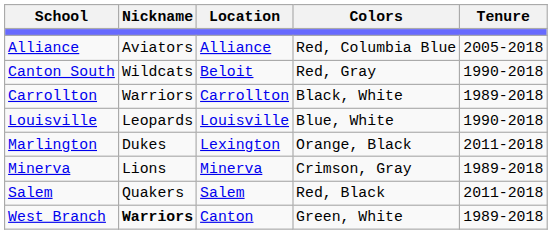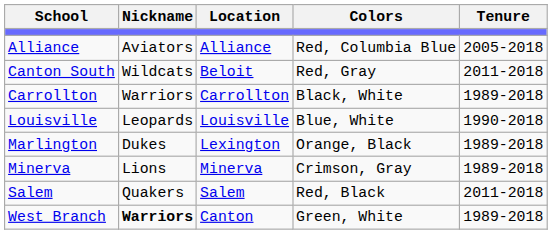 <table class="wikitable sortable">
 <tr>
 <th>School</th>
 <th>Nickname</th>
 <th>Location</th>
 <th>Colors</th>
 <th>Tenure</th>
 </tr>
 <tr>
 <th colspan="8" style="background:#676AFE;"></th>
 </tr>
 <tr>
 <td><a href='#'>Alliance</a></td>
 <td>Aviators</td>
 <td><a href='#'>Alliance</a></td>
 <td>Red, Columbia Blue <br> </td>
 <td>2005-2018</td>
 </tr>
 <tr>
 <td><a href='#'>Canton South</a></td>
 <td>Wildcats</td>
 <td><a href='#'>Beloit</a></td>
 <td>Red, Gray<br> </td>
-<td>1990-2018</td>
+<td>2011-2018</td>
 </tr>
 <tr>
 <td><a href='#'>Carrollton</a></td>
 <td>Warriors</td>
 <td><a href='#'>Carrollton</a></td>
 <td>Black, White<br> </td>
 <td>1989-2018</td>
 </tr>
 <tr>
 <td><a href='#'>Louisville</a></td>
 <td>Leopards</td>
 <td><a href='#'>Louisville</a></td>
 <td>Blue, White <br>   </td>
 <td>1990-2018</td>
 </tr>
 <tr>
 <td><a href='#'>Marlington</a></td>
 <td>Dukes</td>
 <td><a href='#'>Lexington</a></td>
 <td>Orange, Black <br>  </td>
-<td>2011-2018</td>
+<td>1989-2018</td>
 </tr>
 <tr>
 <td><a href='#'>Minerva</a></td>
 <td>Lions</td>
 <td><a href='#'>Minerva</a></td>
 <td>Crimson, Gray <br>  </td>
 <td>1989-2018</td>
 </tr>
 <tr>
 <td><a href='#'>Salem</a></td>
 <td>Quakers</td>
 <td><a href='#'>Salem</a></td>
 <td>Red, Black <br>  </td>
 <td>2011-2018</td>
 </tr>
 <tr>
 <td><a href='#'>West Branch</a></td>
 <td><strong>Warriors</strong></td>
 <td><a href='#'>Canton</a></td>
 <td>Green, White <br>  </td>
 <td>1989-2018</td>
 </tr>
 </table>
